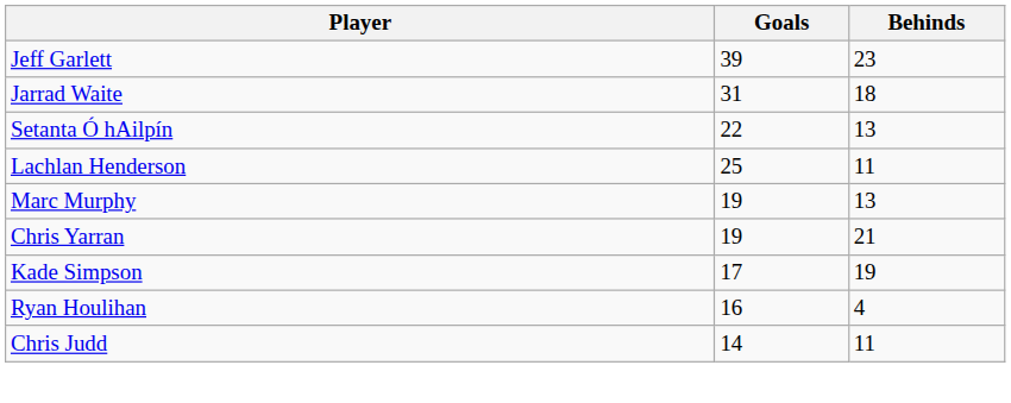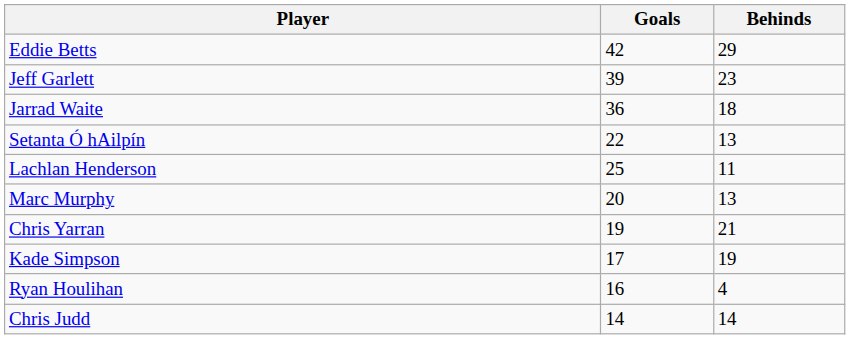 <table class="wikitable sortable" width=45%>
 <tr bgcolor="#efefef">
 <th width=30%>Player</th>
 <th width=5%>Goals</th>
 <th width=5%>Behinds</th>
+</tr>
+<tr>
+<td><a href='#'>Eddie Betts</a></td>
+<td>42</td>
+<td>29</td>
 </tr>
 <tr>
 <td><a href='#'>Jeff Garlett</a></td>
 <td>39</td>
 <td>23</td>
 </tr>
 <tr>
 <td><a href='#'>Jarrad Waite</a></td>
-<td>31</td>
+<td>36</td>
 <td>18</td>
 </tr>
 <tr>
 <td><a href='#'>Setanta Ó hAilpín</a></td>
 <td>22</td>
 <td>13</td>
 </tr>
 <tr>
 <td><a href='#'>Lachlan Henderson</a></td>
 <td>25</td>
 <td>11</td>
 </tr>
 <tr>
 <td><a href='#'>Marc Murphy</a></td>
-<td>19</td>
+<td>20</td>
 <td>13</td>
 </tr>
 <tr>
 <td><a href='#'>Chris Yarran</a></td>
 <td>19</td>
 <td>21</td>
 </tr>
 <tr>
 <td><a href='#'>Kade Simpson</a></td>
 <td>17</td>
 <td>19</td>
 </tr>
 <tr>
 <td><a href='#'>Ryan Houlihan</a></td>
 <td>16</td>
 <td>4</td>
 </tr>
 <tr>
 <td><a href='#'>Chris Judd</a></td>
 <td>14</td>
-<td>11</td>
+<td>14</td>
 </tr>
 </table>
